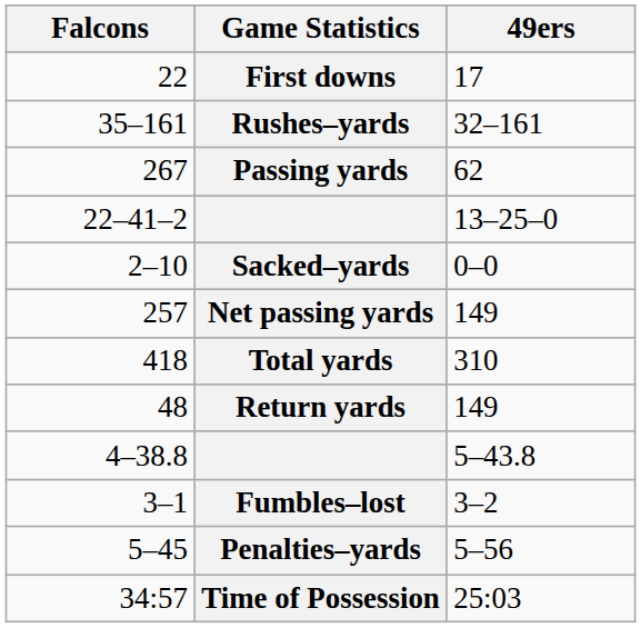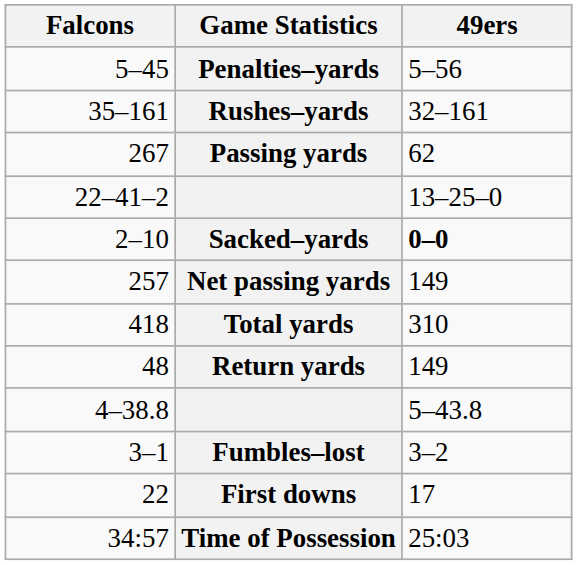 <table class="wikitable" style="margin: 1em auto 1em auto">
 <tr>
 <th style="width:30%;">Falcons</th>
 <th style="width:40%;">Game Statistics</th>
 <th style="width:30%;">49ers</th>
 </tr>
 <tr>
-<td style="text-align:right;">22</td>
-<th>First downs</th>
-<td>17</td>
+<td style="text-align:right;">5–45</td>
+<th>Penalties–yards</th>
+<td>5–56</td>
 </tr>
 <tr>
 <td style="text-align:right;">35–161</td>
 <th>Rushes–yards</th>
 <td>32–161</td>
 </tr>
 <tr>
 <td style="text-align:right;">267</td>
 <th>Passing yards</th>
 <td>62</td>
 </tr>
 <tr>
 <td style="text-align:right;">22–41–2</td>
 <th></th>
 <td>13–25–0</td>
 </tr>
 <tr>
 <td style="text-align:right;">2–10</td>
 <th>Sacked–yards</th>
-<td>0–0</td>
+<td><strong>0–0</strong></td>
 </tr>
 <tr>
 <td style="text-align:right;">257</td>
 <th>Net passing yards</th>
 <td>149</td>
 </tr>
 <tr>
 <td style="text-align:right;">418</td>
 <th>Total yards</th>
 <td>310</td>
 </tr>
 <tr>
 <td style="text-align:right;">48</td>
 <th>Return yards</th>
 <td>149</td>
 </tr>
 <tr>
 <td style="text-align:right;">4–38.8</td>
 <th></th>
 <td>5–43.8</td>
 </tr>
 <tr>
 <td style="text-align:right;">3–1</td>
 <th>Fumbles–lost</th>
 <td>3–2</td>
 </tr>
 <tr>
-<td style="text-align:right;">5–45</td>
-<th>Penalties–yards</th>
-<td>5–56</td>
+<td style="text-align:right;">22</td>
+<th>First downs</th>
+<td>17</td>
 </tr>
 <tr>
 <td style="text-align:right;">34:57</td>
 <th>Time of Possession</th>
 <td>25:03</td>
 </tr>
 </table>
